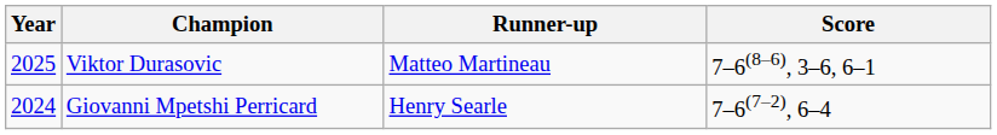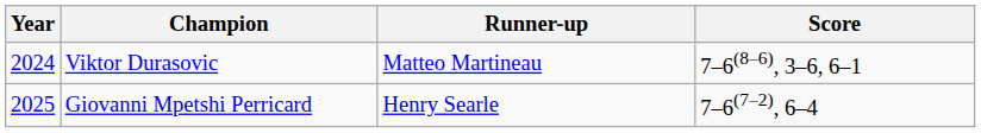 <table class="wikitable" style="font-size:90%">
 <tr>
 <th>Year</th>
 <th width="200">Champion</th>
 <th width="200">Runner-up</th>
 <th width="175">Score</th>
 </tr>
 <tr>
-<td><a href='#'>2025</a></td>
+<td><a href='#'>2024</a></td>
 <td> <a href='#'>Viktor Durasovic</a></td>
 <td> <a href='#'>Matteo Martineau</a></td>
 <td>7–6<sup>(8–6)</sup>, 3–6, 6–1</td>
 </tr>
 <tr>
-<td><a href='#'>2024</a></td>
+<td><a href='#'>2025</a></td>
 <td> <a href='#'>Giovanni Mpetshi Perricard</a></td>
 <td> <a href='#'>Henry Searle</a></td>
 <td>7–6<sup>(7–2)</sup>, 6–4</td>
 </tr>
 </table>
